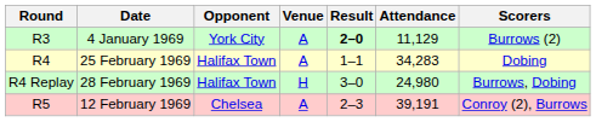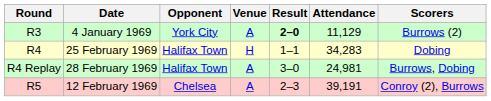 <table class="wikitable" style="font-size:100%; text-align:center">
 <tr>
 <th>Round</th>
 <th>Date</th>
 <th>Opponent</th>
 <th>Venue</th>
 <th>Result</th>
 <th>Attendance</th>
 <th>Scorers</th>
 </tr>
 <tr style="background-color: #CCFFCC;">
 <td>R3</td>
 <td>4 January 1969</td>
 <td><a href='#'>York City</a></td>
 <td><a href='#'>A</a></td>
 <td><strong>2–0</strong></td>
 <td>11,129</td>
 <td><a href='#'>Burrows</a> (2)</td>
 </tr>
 <tr style="background-color: #FFFFCC;">
 <td>R4</td>
 <td>25 February 1969</td>
 <td><a href='#'>Halifax Town</a></td>
-<td><a href='#'>A</a></td>
+<td><a href='#'>H</a></td>
 <td>1–1</td>
 <td>34,283</td>
 <td><a href='#'>Dobing</a></td>
 </tr>
 <tr style="background-color: #CCFFCC;">
 <td>R4 Replay</td>
 <td>28 February 1969</td>
 <td><a href='#'>Halifax Town</a></td>
-<td><a href='#'>H</a></td>
+<td><a href='#'>A</a></td>
 <td>3–0</td>
-<td>24,980</td>
+<td>24,981</td>
 <td><a href='#'>Burrows</a>, <a href='#'>Dobing</a></td>
 </tr>
 <tr style="background-color: #FFCCCC;">
 <td>R5</td>
 <td>12 February 1969</td>
 <td><a href='#'>Chelsea</a></td>
 <td><a href='#'>A</a></td>
 <td>2–3</td>
 <td>39,191</td>
 <td><a href='#'>Conroy</a> (2), <a href='#'>Burrows</a></td>
 </tr>
 </table>
